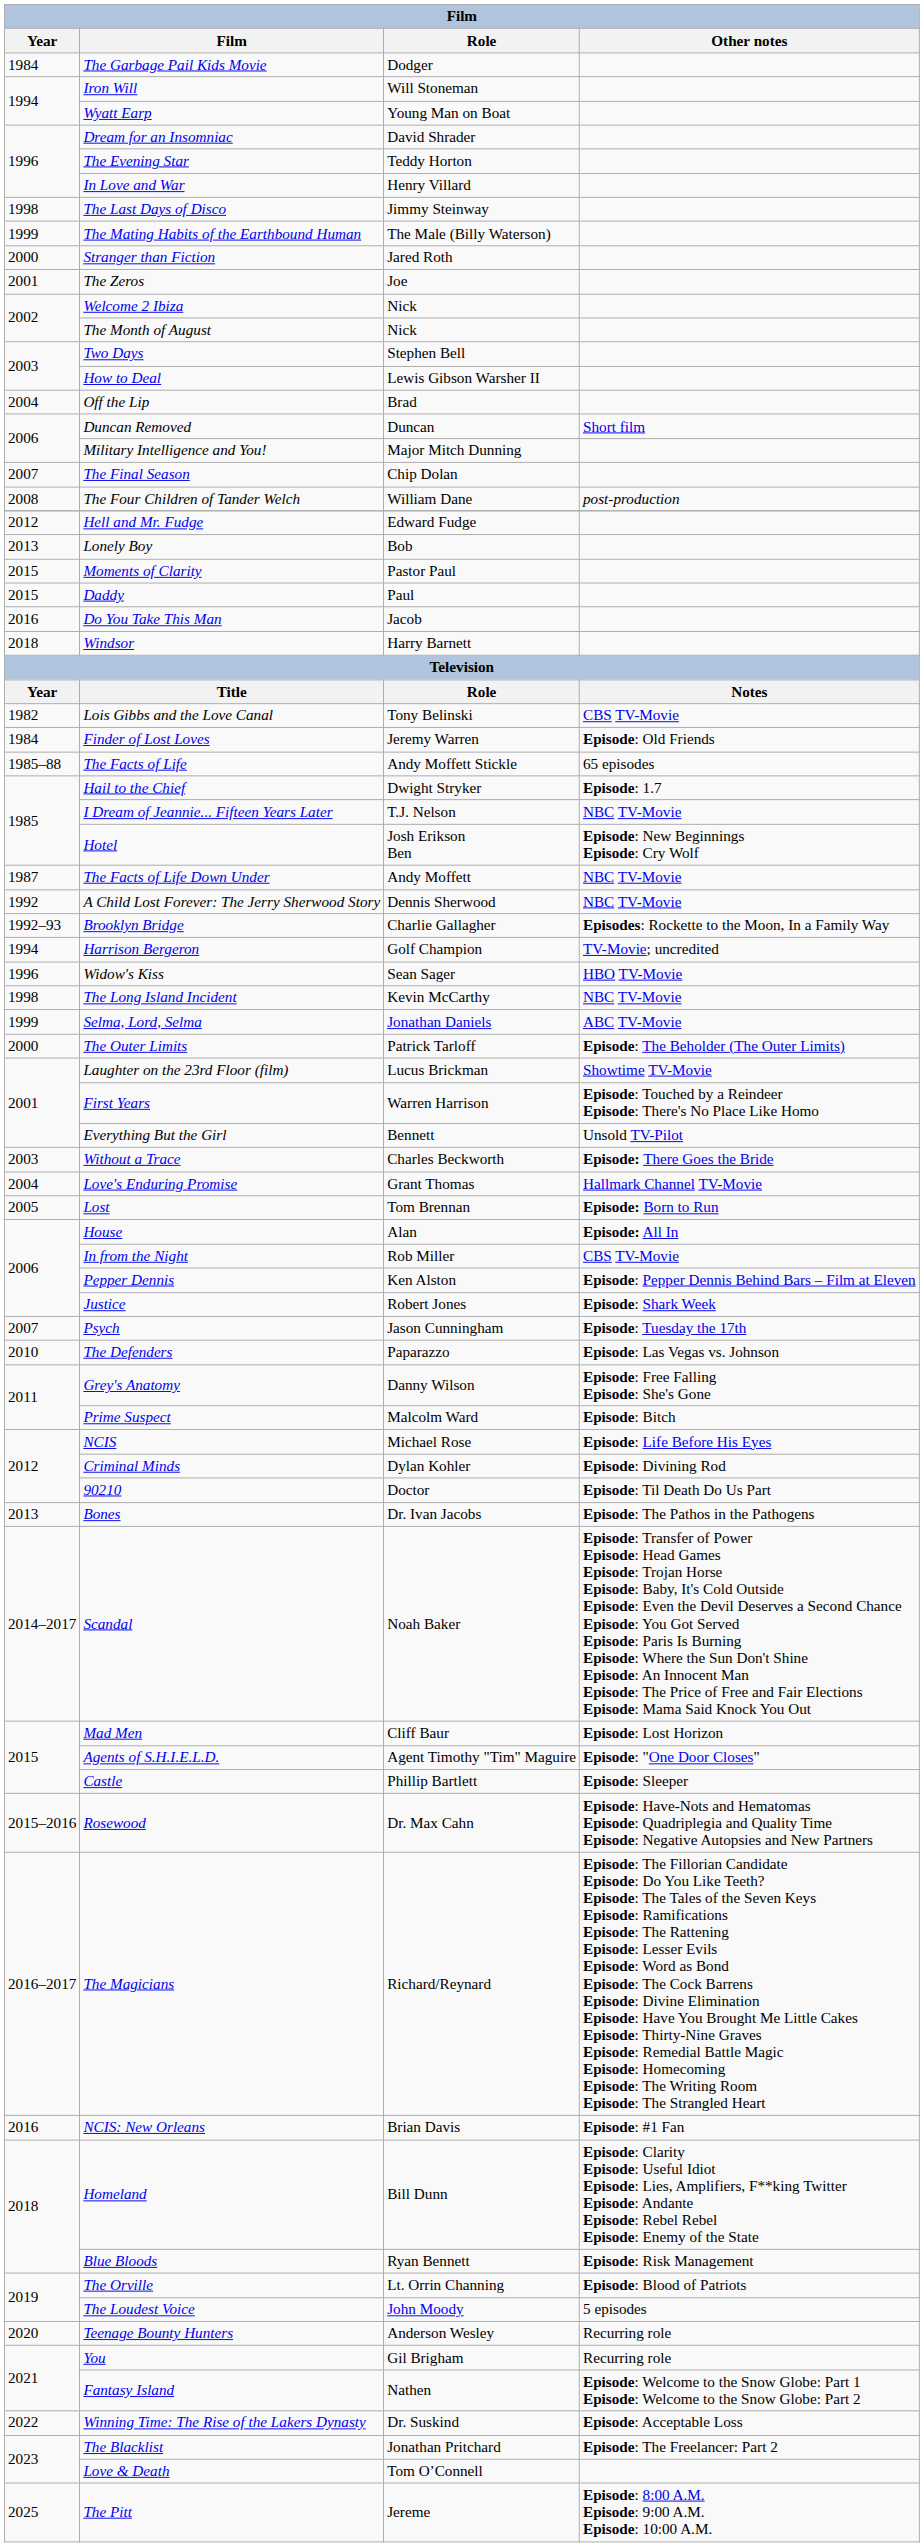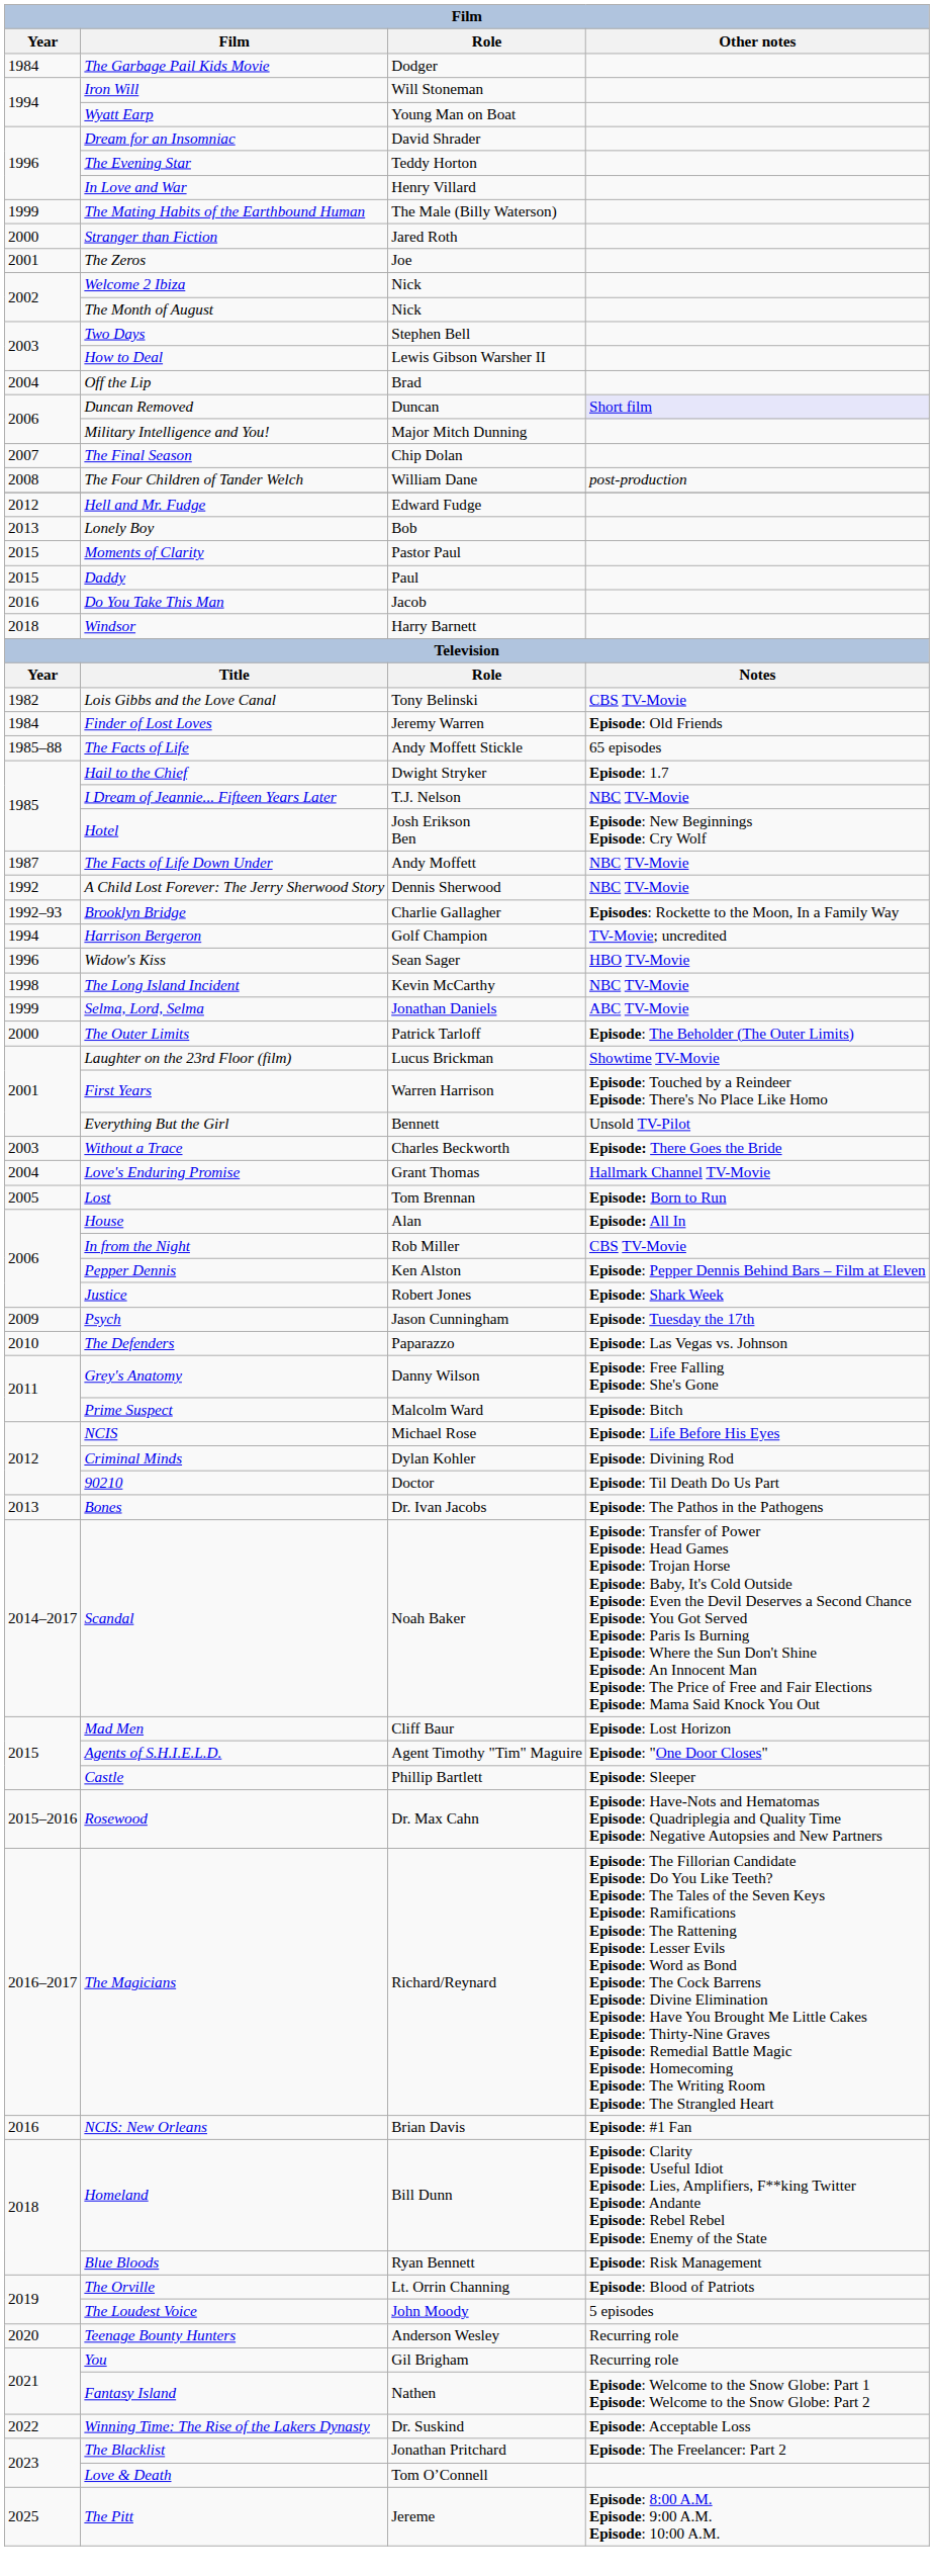 <table class="wikitable">
 <tr>
 <th colspan="4" style="background: LightSteelBlue;">Film</th>
 </tr>
 <tr>
 <th>Year</th>
 <th>Film</th>
 <th>Role</th>
 <th>Other notes</th>
 </tr>
 <tr>
 <td>1984</td>
 <td><em><a href='#'>The Garbage Pail Kids Movie</a></em></td>
 <td>Dodger</td>
 <td></td>
 </tr>
 <tr>
 <td rowspan="2">1994</td>
 <td><em><a href='#'>Iron Will</a></em></td>
 <td>Will Stoneman</td>
 <td></td>
 </tr>
 <tr>
 <td><em><a href='#'>Wyatt Earp</a></em></td>
 <td>Young Man on Boat</td>
 <td></td>
 </tr>
 <tr>
 <td rowspan="3">1996</td>
 <td><em><a href='#'>Dream for an Insomniac</a></em></td>
 <td>David Shrader</td>
 <td></td>
 </tr>
 <tr>
 <td><em><a href='#'>The Evening Star</a></em></td>
 <td>Teddy Horton</td>
 <td></td>
 </tr>
 <tr>
 <td><em><a href='#'>In Love and War</a></em></td>
 <td>Henry Villard</td>
-<td></td>
-</tr>
-<tr>
-<td>1998</td>
-<td><em><a href='#'>The Last Days of Disco</a></em></td>
-<td>Jimmy Steinway</td>
 <td></td>
 </tr>
 <tr>
 <td>1999</td>
 <td><em><a href='#'>The Mating Habits of the Earthbound Human</a></em></td>
 <td>The Male (Billy Waterson)</td>
 <td></td>
 </tr>
 <tr>
 <td>2000</td>
 <td><em><a href='#'>Stranger than Fiction</a></em></td>
 <td>Jared Roth</td>
 <td></td>
 </tr>
 <tr>
 <td>2001</td>
 <td><em>The Zeros</em></td>
 <td>Joe</td>
 <td></td>
 </tr>
 <tr>
 <td rowspan="2">2002</td>
 <td><em><a href='#'>Welcome 2 Ibiza</a></em></td>
 <td>Nick</td>
 <td></td>
 </tr>
 <tr>
 <td><em>The Month of August</em></td>
 <td>Nick</td>
 <td></td>
 </tr>
 <tr>
 <td rowspan="2">2003</td>
 <td><em><a href='#'>Two Days</a></em></td>
 <td>Stephen Bell</td>
 <td></td>
 </tr>
 <tr>
 <td><em><a href='#'>How to Deal</a></em></td>
 <td>Lewis Gibson Warsher II</td>
 <td></td>
 </tr>
 <tr>
 <td>2004</td>
 <td><em>Off the Lip</em></td>
 <td>Brad</td>
 <td></td>
 </tr>
 <tr>
 <td rowspan="2">2006</td>
 <td><em>Duncan Removed</em></td>
 <td>Duncan</td>
-<td><a href='#'>Short film</a></td>
+<td style="background: lavender;"><a href='#'>Short film</a></td>
 </tr>
 <tr>
 <td><em>Military Intelligence and You!</em></td>
 <td>Major Mitch Dunning</td>
 <td></td>
 </tr>
 <tr>
 <td>2007</td>
 <td><em><a href='#'>The Final Season</a></em></td>
 <td>Chip Dolan</td>
 <td></td>
 </tr>
 <tr>
 <td>2008</td>
 <td><em>The Four Children of Tander Welch</em></td>
 <td>William Dane</td>
 <td><em>post-production</em></td>
 </tr>
 <tr>
 </tr>
 <tr>
 <td>2012</td>
 <td><em><a href='#'>Hell and Mr. Fudge</a></em></td>
 <td>Edward Fudge</td>
 <td></td>
 </tr>
 <tr>
 <td>2013</td>
 <td><em>Lonely Boy</em></td>
 <td>Bob</td>
 <td></td>
 </tr>
 <tr>
 <td>2015</td>
 <td><em><a href='#'>Moments of Clarity</a></em></td>
 <td>Pastor Paul</td>
 <td></td>
 </tr>
 <tr>
 <td>2015</td>
 <td><em><a href='#'>Daddy</a></em></td>
 <td>Paul</td>
 <td></td>
 </tr>
 <tr>
 <td>2016</td>
 <td><em><a href='#'>Do You Take This Man</a></em></td>
 <td>Jacob</td>
 <td></td>
 </tr>
 <tr>
 <td>2018</td>
 <td><em><a href='#'>Windsor</a></em></td>
 <td>Harry Barnett</td>
 <td></td>
 </tr>
 <tr>
 <th colspan="4" style="background: LightSteelBlue;">Television</th>
 </tr>
 <tr>
 <th>Year</th>
 <th>Title</th>
 <th>Role</th>
 <th>Notes</th>
 </tr>
 <tr>
 <td>1982</td>
 <td><em>Lois Gibbs and the Love Canal</em></td>
 <td>Tony Belinski</td>
 <td><a href='#'>CBS</a> <a href='#'>TV-Movie</a></td>
 </tr>
 <tr>
 <td>1984</td>
 <td><em><a href='#'>Finder of Lost Loves</a></em></td>
 <td>Jeremy Warren</td>
 <td><strong>Episode</strong>: Old Friends</td>
 </tr>
 <tr>
 <td>1985–88</td>
 <td><em><a href='#'>The Facts of Life</a></em></td>
 <td>Andy Moffett Stickle</td>
 <td>65 episodes</td>
 </tr>
 <tr>
 <td rowspan="3">1985</td>
 <td><em><a href='#'>Hail to the Chief</a></em></td>
 <td>Dwight Stryker</td>
 <td><strong>Episode</strong>: 1.7</td>
 </tr>
 <tr>
 <td><em><a href='#'>I Dream of Jeannie... Fifteen Years Later</a></em></td>
 <td>T.J. Nelson</td>
 <td><a href='#'>NBC</a> <a href='#'>TV-Movie</a></td>
 </tr>
 <tr>
 <td><em><a href='#'>Hotel</a></em></td>
 <td>Josh Erikson <br> Ben</td>
 <td><strong>Episode</strong>: New Beginnings <br> <strong>Episode</strong>: Cry Wolf</td>
 </tr>
 <tr>
 <td>1987</td>
 <td><em><a href='#'>The Facts of Life Down Under</a></em></td>
 <td>Andy Moffett</td>
 <td><a href='#'>NBC</a> <a href='#'>TV-Movie</a></td>
 </tr>
 <tr>
 <td>1992</td>
 <td><em>A Child Lost Forever: The Jerry Sherwood Story</em></td>
 <td>Dennis Sherwood</td>
 <td><a href='#'>NBC</a> <a href='#'>TV-Movie</a></td>
 </tr>
 <tr>
 <td>1992–93</td>
 <td><em><a href='#'>Brooklyn Bridge</a></em></td>
 <td>Charlie Gallagher</td>
 <td><strong>Episodes</strong>: Rockette to the Moon, In a Family Way</td>
 </tr>
 <tr>
 <td>1994</td>
 <td><em><a href='#'>Harrison Bergeron</a></em></td>
 <td>Golf Champion</td>
 <td><a href='#'>TV-Movie</a>; uncredited</td>
 </tr>
 <tr>
 <td>1996</td>
 <td><em>Widow's Kiss</em></td>
 <td>Sean Sager</td>
 <td><a href='#'>HBO</a> <a href='#'>TV-Movie</a></td>
 </tr>
 <tr>
 <td>1998</td>
 <td><em><a href='#'>The Long Island Incident</a></em></td>
 <td>Kevin McCarthy</td>
 <td><a href='#'>NBC</a> <a href='#'>TV-Movie</a></td>
 </tr>
 <tr>
 <td>1999</td>
 <td><em><a href='#'>Selma, Lord, Selma</a></em></td>
 <td><a href='#'>Jonathan Daniels</a></td>
 <td><a href='#'>ABC</a> <a href='#'>TV-Movie</a></td>
 </tr>
 <tr>
 <td>2000</td>
 <td><em><a href='#'>The Outer Limits</a></em></td>
 <td>Patrick Tarloff</td>
 <td><strong>Episode</strong>: <a href='#'>The Beholder (The Outer Limits)</a></td>
 </tr>
 <tr>
 <td rowspan="3">2001</td>
 <td><em>Laughter on the 23rd Floor (film)</em></td>
 <td>Lucus Brickman</td>
 <td><a href='#'>Showtime</a> <a href='#'>TV-Movie</a></td>
 </tr>
 <tr>
 <td><em><a href='#'>First Years</a></em></td>
 <td>Warren Harrison</td>
 <td><strong>Episode</strong>: Touched by a Reindeer <br><strong>Episode</strong>: There's No Place Like Homo</td>
 </tr>
 <tr>
 <td><em>Everything But the Girl</em></td>
 <td>Bennett</td>
 <td>Unsold <a href='#'>TV-Pilot</a></td>
 </tr>
 <tr>
 <td>2003</td>
 <td><em><a href='#'>Without a Trace</a></em></td>
 <td>Charles Beckworth</td>
 <td><strong>Episode:</strong> <a href='#'>There Goes the Bride</a></td>
 </tr>
 <tr>
 <td>2004</td>
 <td><em><a href='#'>Love's Enduring Promise</a></em></td>
 <td>Grant Thomas</td>
 <td><a href='#'>Hallmark Channel</a> <a href='#'>TV-Movie</a></td>
 </tr>
 <tr>
 <td>2005</td>
 <td><em><a href='#'>Lost</a></em></td>
 <td>Tom Brennan</td>
 <td><strong>Episode:</strong> <a href='#'>Born to Run</a></td>
 </tr>
 <tr>
 <td rowspan="4">2006</td>
 <td><em><a href='#'>House</a></em></td>
 <td>Alan</td>
 <td><strong>Episode:</strong> <a href='#'>All In</a></td>
 </tr>
 <tr>
 <td><em><a href='#'>In from the Night</a></em></td>
 <td>Rob Miller</td>
 <td><a href='#'>CBS</a> <a href='#'>TV-Movie</a></td>
 </tr>
 <tr>
 <td><em><a href='#'>Pepper Dennis</a></em></td>
 <td>Ken Alston</td>
 <td><strong>Episode</strong>: <a href='#'>Pepper Dennis Behind Bars – Film at Eleven</a></td>
 </tr>
 <tr>
 <td><em><a href='#'>Justice</a></em></td>
 <td>Robert Jones</td>
 <td><strong>Episode</strong>: <a href='#'>Shark Week</a></td>
 </tr>
 <tr>
-<td>2007</td>
+<td>2009</td>
 <td><em><a href='#'>Psych</a></em></td>
 <td>Jason Cunningham</td>
 <td><strong>Episode</strong>: <a href='#'>Tuesday the 17th</a></td>
 </tr>
 <tr>
 <td>2010</td>
 <td><em><a href='#'>The Defenders</a></em></td>
 <td>Paparazzo</td>
 <td><strong>Episode</strong>: Las Vegas vs. Johnson</td>
 </tr>
 <tr>
 <td rowspan="2">2011</td>
 <td><em><a href='#'>Grey's Anatomy</a></em></td>
 <td>Danny Wilson</td>
 <td><strong>Episode</strong>: Free Falling <br><strong>Episode</strong>: She's Gone</td>
 </tr>
 <tr>
 <td><em><a href='#'>Prime Suspect</a></em></td>
 <td>Malcolm Ward</td>
 <td><strong>Episode</strong>: Bitch</td>
 </tr>
 <tr>
 <td rowspan="3">2012</td>
 <td><em><a href='#'>NCIS</a></em></td>
 <td>Michael Rose</td>
 <td><strong>Episode</strong>: <a href='#'>Life Before His Eyes</a></td>
 </tr>
 <tr>
 <td><em><a href='#'>Criminal Minds</a></em></td>
 <td>Dylan Kohler</td>
 <td><strong>Episode</strong>: Divining Rod</td>
 </tr>
 <tr>
 <td><em><a href='#'>90210</a></em></td>
 <td>Doctor</td>
 <td><strong>Episode</strong>: Til Death Do Us Part</td>
 </tr>
 <tr>
 <td>2013</td>
 <td><em><a href='#'>Bones</a></em></td>
 <td>Dr. Ivan Jacobs</td>
 <td><strong>Episode</strong>: The Pathos in the Pathogens</td>
 </tr>
 <tr>
 <td rowspan="1">2014–2017</td>
 <td><em><a href='#'>Scandal</a></em></td>
 <td>Noah Baker</td>
 <td><strong>Episode</strong>: Transfer of Power <br> <strong>Episode</strong>: Head Games <br> <strong>Episode</strong>: Trojan Horse <br> <strong>Episode</strong>: Baby, It's Cold Outside <br> <strong>Episode</strong>: Even the Devil Deserves a Second Chance <br> <strong>Episode</strong>: You Got Served <br> <strong>Episode</strong>: Paris Is Burning <br> <strong>Episode</strong>: Where the Sun Don't Shine <br> <strong>Episode</strong>: An Innocent Man <br> <strong>Episode</strong>: The Price of Free and Fair Elections <br> <strong>Episode</strong>: Mama Said Knock You Out</td>
 </tr>
 <tr>
 <td rowspan="3">2015</td>
 <td><em><a href='#'>Mad Men</a></em></td>
 <td>Cliff Baur</td>
 <td><strong>Episode</strong>: Lost Horizon</td>
 </tr>
 <tr>
 <td><em><a href='#'>Agents of S.H.I.E.L.D.</a></em></td>
 <td>Agent Timothy "Tim" Maguire</td>
 <td><strong>Episode</strong>: "<a href='#'>One Door Closes</a>"</td>
 </tr>
 <tr>
 <td><em><a href='#'>Castle</a></em></td>
 <td>Phillip Bartlett</td>
 <td><strong>Episode</strong>: Sleeper</td>
 </tr>
 <tr>
 <td rowspan="1">2015–2016</td>
 <td><em><a href='#'>Rosewood</a></em></td>
 <td>Dr. Max Cahn</td>
 <td><strong>Episode</strong>: Have-Nots and Hematomas <br> <strong>Episode</strong>: Quadriplegia and Quality Time <br> <strong>Episode</strong>: Negative Autopsies and New Partners</td>
 </tr>
 <tr>
 <td rowspan="1">2016–2017</td>
 <td><em><a href='#'>The Magicians</a></em></td>
 <td>Richard/Reynard</td>
 <td><strong>Episode</strong>: The Fillorian Candidate <br> <strong>Episode</strong>: Do You Like Teeth? <br> <strong>Episode</strong>: The Tales of the Seven Keys <br> <strong>Episode</strong>: Ramifications <br> <strong>Episode</strong>: The Rattening <br> <strong>Episode</strong>: Lesser Evils <br> <strong>Episode</strong>: Word as Bond <br> <strong>Episode</strong>: The Cock Barrens <br> <strong>Episode</strong>: Divine Elimination <br> <strong>Episode</strong>: Have You Brought Me Little Cakes <br> <strong>Episode</strong>: Thirty-Nine Graves <br> <strong>Episode</strong>: Remedial Battle Magic <br> <strong>Episode</strong>: Homecoming <br> <strong>Episode</strong>: The Writing Room <br> <strong>Episode</strong>: The Strangled Heart</td>
 </tr>
 <tr>
 <td rowspan="1">2016</td>
 <td><em><a href='#'>NCIS: New Orleans</a></em></td>
 <td>Brian Davis</td>
 <td><strong>Episode</strong>: #1 Fan <br></td>
 </tr>
 <tr>
 <td Rowspan=2>2018</td>
 <td><em><a href='#'>Homeland</a></em></td>
 <td>Bill Dunn</td>
 <td><strong>Episode</strong>: Clarity <br> <strong>Episode</strong>: Useful Idiot <br> <strong>Episode</strong>: Lies, Amplifiers, F**king Twitter <br> <strong>Episode</strong>: Andante <br> <strong>Episode</strong>: Rebel Rebel <br> <strong>Episode</strong>: Enemy of the State</td>
 </tr>
 <tr>
 <td><em><a href='#'>Blue Bloods</a></em></td>
 <td>Ryan Bennett</td>
 <td><strong>Episode</strong>: Risk Management</td>
 </tr>
 <tr>
 <td rowspan=2>2019</td>
 <td><em><a href='#'>The Orville</a></em></td>
 <td>Lt. Orrin Channing</td>
 <td><strong>Episode</strong>: Blood of Patriots</td>
 </tr>
 <tr>
 <td><em><a href='#'>The Loudest Voice</a></em></td>
 <td><a href='#'>John Moody</a></td>
 <td>5 episodes</td>
 </tr>
 <tr>
 <td>2020</td>
 <td><em><a href='#'>Teenage Bounty Hunters</a></em></td>
 <td>Anderson Wesley</td>
 <td>Recurring role</td>
 </tr>
 <tr>
 <td rowspan="2">2021</td>
 <td><em><a href='#'>You</a></em></td>
 <td>Gil Brigham</td>
 <td>Recurring role</td>
 </tr>
 <tr>
 <td><em><a href='#'>Fantasy Island</a></em></td>
 <td>Nathen</td>
 <td><strong>Episode</strong>: Welcome to the Snow Globe: Part 1 <br> <strong>Episode</strong>: Welcome to the Snow Globe: Part 2</td>
 </tr>
 <tr>
 <td>2022</td>
 <td><em><a href='#'>Winning Time: The Rise of the Lakers Dynasty</a></em></td>
 <td>Dr. Suskind</td>
 <td><strong>Episode</strong>: Acceptable Loss</td>
 </tr>
 <tr>
 <td rowspan="2">2023</td>
 <td><em><a href='#'>The Blacklist</a></em></td>
 <td>Jonathan Pritchard</td>
 <td><strong>Episode</strong>: The Freelancer: Part 2</td>
 </tr>
 <tr>
 <td><em><a href='#'>Love & Death</a></em></td>
 <td>Tom O’Connell</td>
 <td></td>
 </tr>
 <tr>
 <td>2025</td>
 <td><em><a href='#'>The Pitt</a></em></td>
 <td>Jereme</td>
 <td><strong>Episode</strong>: <a href='#'>8:00 A.M.</a> <br> <strong>Episode</strong>: 9:00 A.M. <br> <strong>Episode</strong>: 10:00 A.M.</td>
 </tr>
 </table>
